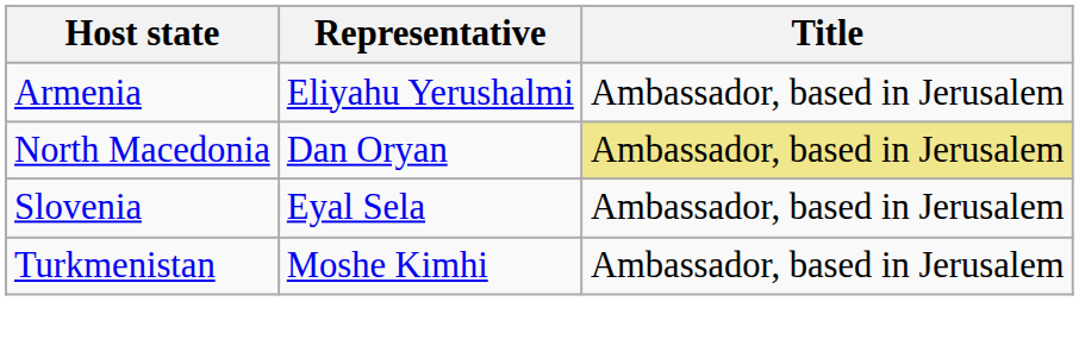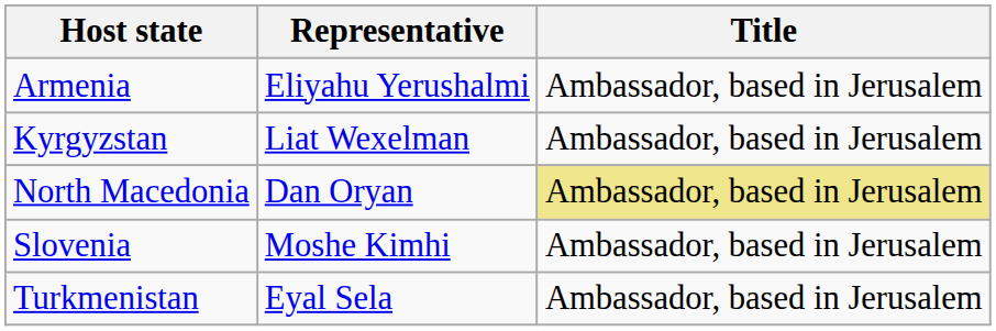 <table class=wikitable>
 <tr>
 <th>Host state</th>
 <th>Representative</th>
 <th>Title</th>
 </tr>
 <tr>
 <td><a href='#'>Armenia</a></td>
 <td><a href='#'>Eliyahu Yerushalmi</a></td>
 <td>Ambassador, based in Jerusalem</td>
 </tr>
 <tr>
+<td><a href='#'>Kyrgyzstan</a></td>
+<td><a href='#'>Liat Wexelman</a></td>
+<td>Ambassador, based in Jerusalem</td>
+</tr>
+<tr>
 <td><a href='#'>North Macedonia</a></td>
 <td><a href='#'>Dan Oryan</a></td>
 <td style="background: khaki;">Ambassador, based in Jerusalem</td>
 </tr>
 <tr>
 <td><a href='#'>Slovenia</a></td>
-<td><a href='#'>Eyal Sela</a></td>
+<td><a href='#'>Moshe Kimhi</a></td>
 <td>Ambassador, based in Jerusalem</td>
 </tr>
 <tr>
 <td><a href='#'>Turkmenistan</a></td>
-<td><a href='#'>Moshe Kimhi</a></td>
+<td><a href='#'>Eyal Sela</a></td>
 <td>Ambassador, based in Jerusalem</td>
 </tr>
 </table>
